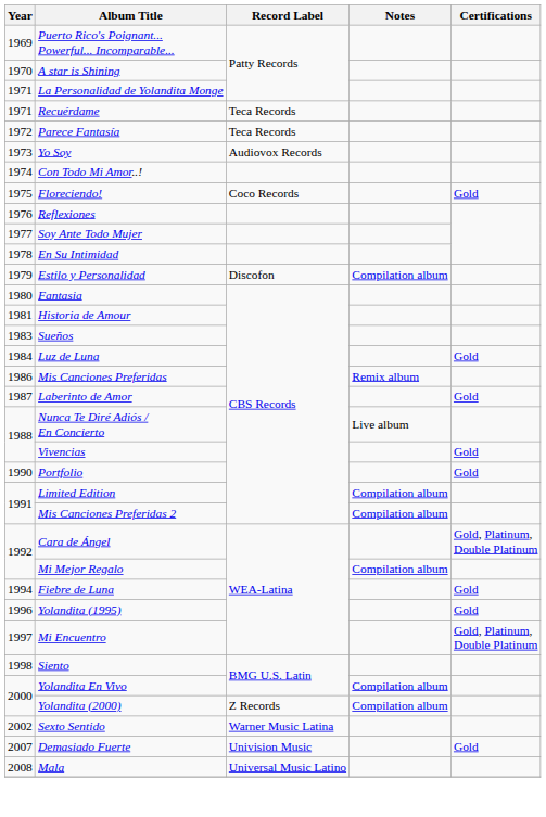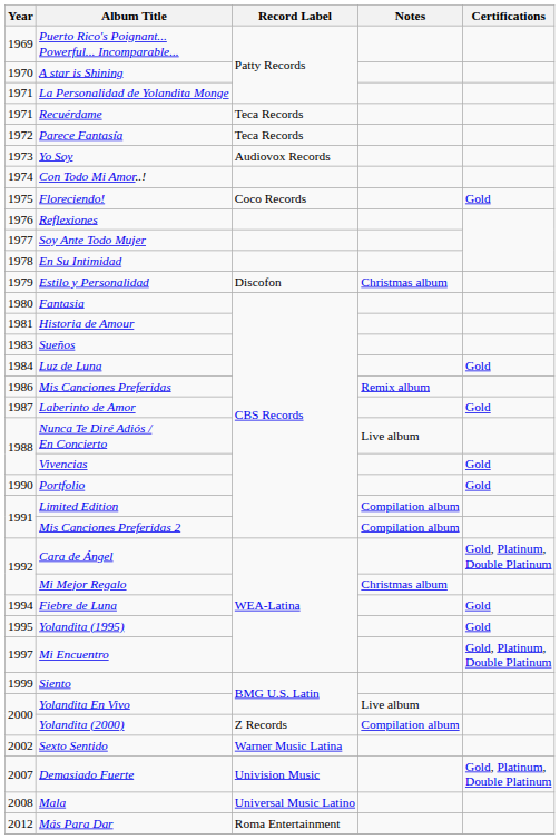 <table class="wikitable" style="font-size: 95%;">
 <tr>
 <th>Year</th>
 <th>Album Title</th>
 <th>Record Label</th>
 <th>Notes</th>
 <th>Certifications</th>
 </tr>
 <tr>
 <td>1969</td>
 <td><em><a href='#'>Puerto Rico's Poignant...<br> Powerful... Incomparable...</a></em></td>
 <td rowspan="3">Patty Records</td>
 <td></td>
 <td></td>
 </tr>
 <tr>
 <td>1970</td>
 <td><em><a href='#'>A star is Shining</a></em></td>
 <td></td>
 <td></td>
 </tr>
 <tr>
 <td>1971</td>
 <td><em><a href='#'>La Personalidad de Yolandita Monge</a></em></td>
 <td></td>
 <td></td>
 </tr>
 <tr>
 <td>1971</td>
 <td><em><a href='#'>Recuérdame</a></em></td>
 <td>Teca Records</td>
 <td></td>
 <td></td>
 </tr>
 <tr>
 <td>1972</td>
 <td><em><a href='#'>Parece Fantasía</a></em></td>
 <td>Teca Records</td>
 <td></td>
 <td></td>
 </tr>
 <tr>
 <td>1973</td>
 <td><em><a href='#'>Yo Soy</a></em></td>
 <td>Audiovox Records</td>
 <td></td>
 <td></td>
 </tr>
 <tr>
 <td>1974</td>
 <td><em><a href='#'>Con Todo Mi Amor</a>..!</em></td>
 <td></td>
 <td></td>
 </tr>
 <tr>
 <td>1975</td>
 <td><em><a href='#'>Floreciendo!</a></em></td>
 <td>Coco Records</td>
 <td></td>
 <td><a href='#'>Gold</a></td>
 </tr>
 <tr>
 <td>1976</td>
 <td><em><a href='#'>Reflexiones</a></em></td>
 <td></td>
 <td></td>
 </tr>
 <tr>
 <td>1977</td>
 <td><em><a href='#'>Soy Ante Todo Mujer</a></em></td>
 <td></td>
 <td></td>
 </tr>
 <tr>
 <td>1978</td>
 <td><em><a href='#'>En Su Intimidad</a></em></td>
 <td></td>
 <td></td>
 </tr>
 <tr>
 <td>1979</td>
 <td><em><a href='#'>Estilo y Personalidad</a></em></td>
 <td>Discofon</td>
-<td><a href='#'>Compilation album</a></td>
+<td><a href='#'>Christmas album</a></td>
 <td></td>
 </tr>
 <tr>
 <td>1980</td>
 <td><em><a href='#'>Fantasia</a></em></td>
 <td rowspan="11"><a href='#'>CBS Records</a></td>
 <td></td>
 <td></td>
 </tr>
 <tr>
 <td>1981</td>
 <td><em><a href='#'>Historia de Amour</a></em></td>
 <td></td>
 <td></td>
 </tr>
 <tr>
 <td>1983</td>
 <td><em><a href='#'>Sueños</a></em></td>
 <td></td>
 <td></td>
 </tr>
 <tr>
 <td>1984</td>
 <td><em><a href='#'>Luz de Luna</a></em></td>
 <td></td>
 <td><a href='#'>Gold</a></td>
 </tr>
 <tr>
 <td>1986</td>
 <td><em><a href='#'>Mis Canciones Preferidas</a></em></td>
 <td><a href='#'>Remix album</a></td>
 <td></td>
 </tr>
 <tr>
 <td>1987</td>
 <td><em><a href='#'>Laberinto de Amor</a></em></td>
 <td></td>
 <td><a href='#'>Gold</a></td>
 </tr>
 <tr>
 <td rowspan="2">1988</td>
 <td><em><a href='#'>Nunca Te Diré Adiós /<br> En Concierto</a></em></td>
 <td>Live album</td>
 <td></td>
 </tr>
 <tr>
 <td><em><a href='#'>Vivencias</a></em></td>
 <td></td>
 <td><a href='#'>Gold</a></td>
 </tr>
 <tr>
 <td>1990</td>
 <td><em><a href='#'>Portfolio</a></em></td>
 <td></td>
 <td><a href='#'>Gold</a></td>
 </tr>
 <tr>
 <td rowspan="2">1991</td>
 <td><em><a href='#'>Limited Edition</a></em></td>
 <td><a href='#'>Compilation album</a></td>
 <td></td>
 </tr>
 <tr>
 <td><em><a href='#'>Mis Canciones Preferidas 2</a></em></td>
 <td><a href='#'>Compilation album</a></td>
 <td></td>
 </tr>
 <tr>
 <td rowspan="2">1992</td>
 <td><em><a href='#'>Cara de Ángel</a></em></td>
 <td rowspan="5"><a href='#'>WEA-Latina</a></td>
 <td></td>
 <td><a href='#'>Gold</a>, <a href='#'>Platinum</a>, <br> <a href='#'>Double Platinum</a></td>
 </tr>
 <tr>
 <td><em><a href='#'>Mi Mejor Regalo</a></em></td>
-<td><a href='#'>Compilation album</a></td>
+<td><a href='#'>Christmas album</a></td>
 <td></td>
 </tr>
 <tr>
 <td>1994</td>
 <td><em><a href='#'>Fiebre de Luna</a></em></td>
 <td></td>
 <td><a href='#'>Gold</a></td>
 </tr>
 <tr>
-<td>1996</td>
+<td>1995</td>
 <td><em><a href='#'>Yolandita (1995)</a></em></td>
 <td></td>
 <td><a href='#'>Gold</a></td>
 </tr>
 <tr>
 <td>1997</td>
 <td><em><a href='#'>Mi Encuentro</a></em></td>
 <td></td>
 <td><a href='#'>Gold</a>, <a href='#'>Platinum</a>, <br> <a href='#'>Double Platinum</a></td>
 </tr>
 <tr>
-<td>1998</td>
+<td>1999</td>
 <td><em><a href='#'>Siento</a></em></td>
 <td rowspan="2"><a href='#'>BMG U.S. Latin</a></td>
 <td></td>
 <td></td>
 </tr>
 <tr>
 <td rowspan="2">2000</td>
 <td><em><a href='#'>Yolandita En Vivo</a></em></td>
-<td><a href='#'>Compilation album</a></td>
+<td>Live album</td>
 <td></td>
 </tr>
 <tr>
 <td><em><a href='#'>Yolandita (2000)</a></em></td>
 <td>Z Records</td>
 <td><a href='#'>Compilation album</a></td>
 <td></td>
 </tr>
 <tr>
 <td>2002</td>
 <td><em><a href='#'>Sexto Sentido</a></em></td>
 <td><a href='#'>Warner Music Latina</a></td>
 <td></td>
 <td></td>
 </tr>
 <tr>
 <td>2007</td>
 <td><em><a href='#'>Demasiado Fuerte</a></em></td>
 <td><a href='#'>Univision Music</a></td>
 <td></td>
-<td><a href='#'>Gold</a></td>
+<td><a href='#'>Gold</a>, <a href='#'>Platinum</a>, <br> <a href='#'>Double Platinum</a></td>
 </tr>
 <tr>
 <td>2008</td>
 <td><em><a href='#'>Mala</a></em></td>
 <td><a href='#'>Universal Music Latino</a></td>
 <td></td>
 <td></td>
 </tr>
 <tr>
+<td>2012</td>
+<td><em><a href='#'>Más Para Dar</a></em></td>
+<td>Roma Entertainment</td>
+<td></td>
+<td></td>
+</tr>
+<tr>
 </tr>
 </table>
